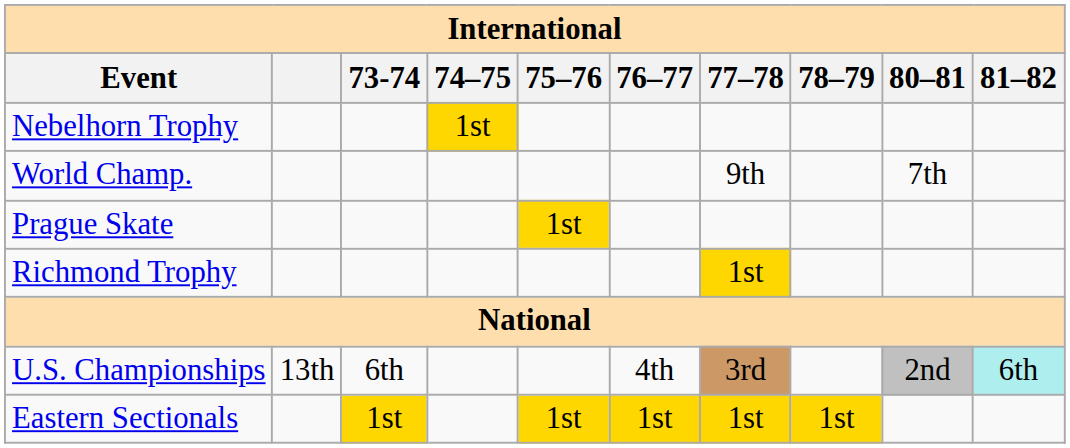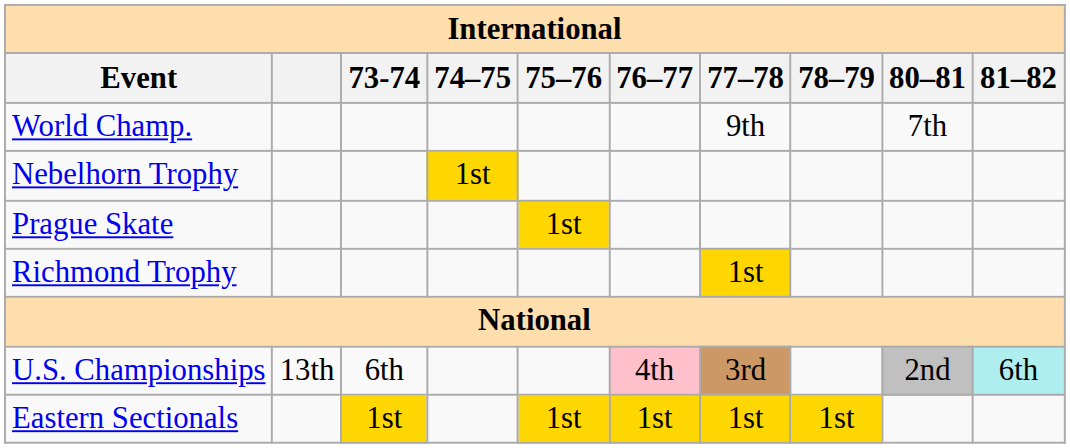 <table class="wikitable" style="text-align:center">
 <tr>
 <th style="background-color: #ffdead; " colspan=10 align=center>International</th>
 </tr>
 <tr>
 <th>Event</th>
 <th></th>
 <th>73-74</th>
 <th>74–75</th>
 <th>75–76</th>
 <th>76–77</th>
 <th>77–78</th>
 <th>78–79</th>
 <th>80–81</th>
 <th>81–82</th>
 </tr>
 <tr>
+<td align=left><a href='#'>World Champ.</a></td>
+<td></td>
+<td></td>
+<td></td>
+<td></td>
+<td></td>
+<td>9th</td>
+<td></td>
+<td>7th</td>
+<td></td>
+</tr>
+<tr>
 <td align=left><a href='#'>Nebelhorn Trophy</a></td>
 <td></td>
 <td></td>
 <td bgcolor=gold>1st</td>
 <td></td>
 <td></td>
 <td></td>
 <td></td>
 <td></td>
-<td></td>
-</tr>
-<tr>
-<td align=left><a href='#'>World Champ.</a></td>
-<td></td>
-<td></td>
-<td></td>
-<td></td>
-<td></td>
-<td>9th</td>
-<td></td>
-<td>7th</td>
 <td></td>
 </tr>
 <tr>
 <td align=left><a href='#'>Prague Skate</a></td>
 <td></td>
 <td></td>
 <td></td>
 <td bgcolor=gold>1st</td>
 <td></td>
 <td></td>
 <td></td>
 <td></td>
 <td></td>
 </tr>
 <tr>
 <td align=left><a href='#'>Richmond Trophy</a></td>
 <td></td>
 <td></td>
 <td></td>
 <td></td>
 <td></td>
 <td bgcolor=gold>1st</td>
 <td></td>
 <td></td>
 <td></td>
 </tr>
 <tr>
 <th style="background-color: #ffdead; " colspan=10 align=center>National</th>
 </tr>
 <tr>
 <td align=left><a href='#'>U.S. Championships</a></td>
 <td>13th</td>
 <td>6th</td>
 <td></td>
 <td></td>
-<td>4th</td>
+<td style="background: pink;">4th</td>
 <td bgcolor=cc9966>3rd</td>
 <td></td>
 <td bgcolor=silver>2nd</td>
 <td style="background: paleturquoise;">6th</td>
 </tr>
 <tr>
 <td align=left><a href='#'>Eastern Sectionals</a></td>
 <td></td>
 <td bgcolor=gold>1st</td>
 <td></td>
 <td bgcolor=gold>1st</td>
 <td bgcolor=gold>1st</td>
 <td bgcolor=gold>1st</td>
 <td bgcolor=gold>1st</td>
 <td></td>
 <td></td>
 </tr>
 </table>
